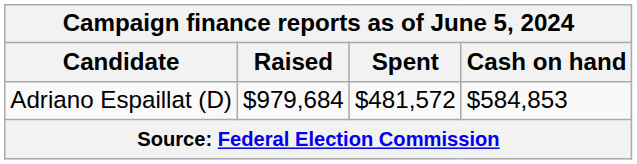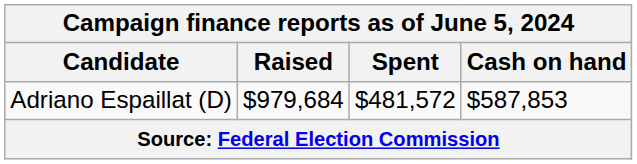 <table class="wikitable sortable">
 <tr>
 <th colspan=4>Campaign finance reports as of June 5, 2024</th>
 </tr>
 <tr style="text-align:center;">
 <th>Candidate</th>
 <th>Raised</th>
 <th>Spent</th>
 <th>Cash on hand</th>
 </tr>
 <tr>
 <td>Adriano Espaillat (D)</td>
 <td>$979,684</td>
 <td>$481,572</td>
-<td>$584,853</td>
+<td>$587,853</td>
 </tr>
 <tr>
 <th colspan="4"><small>Source: <a href='#'>Federal Election Commission</a></small></th>
 </tr>
 </table>
